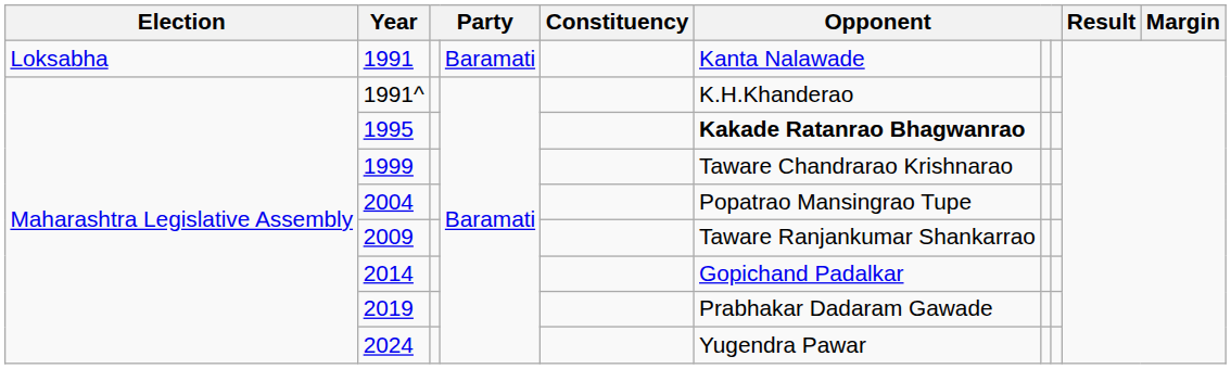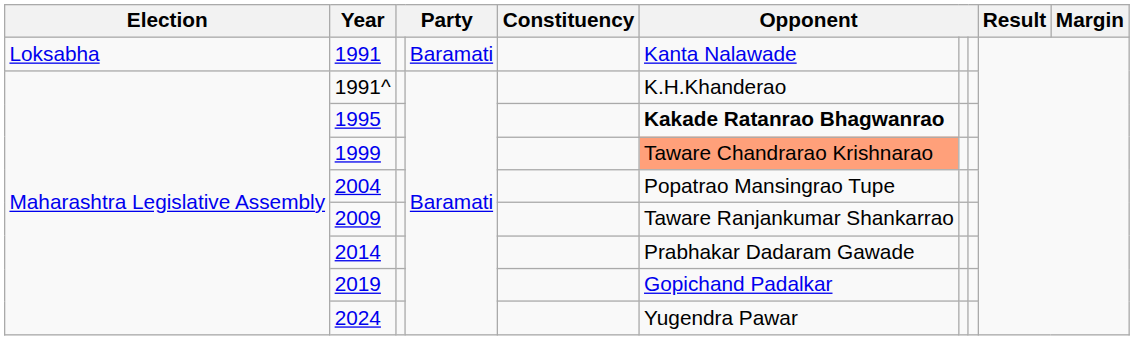 <table class="sortable wikitable">
 <tr>
 <th>Election</th>
 <th>Year</th>
 <th colspan = "2">Party</th>
 <th>Constituency</th>
 <th colspan = "3">Opponent</th>
 <th>Result</th>
 <th>Margin</th>
 </tr>
 <tr>
 <td><a href='#'>Loksabha</a></td>
 <td><a href='#'>1991</a></td>
 <td></td>
 <td><a href='#'>Baramati</a></td>
 <td></td>
 <td><a href='#'>Kanta Nalawade</a></td>
 <td></td>
 <td></td>
 </tr>
 <tr>
 <td rowspan = "8"><a href='#'>Maharashtra Legislative Assembly</a></td>
 <td>1991^</td>
 <td></td>
 <td rowspan = "8"><a href='#'>Baramati</a></td>
 <td></td>
 <td>K.H.Khanderao</td>
 <td></td>
 <td></td>
 </tr>
 <tr>
 <td><a href='#'>1995</a></td>
 <td></td>
 <td></td>
 <td><strong>Kakade Ratanrao Bhagwanrao</strong></td>
 <td></td>
 <td></td>
 </tr>
 <tr>
 <td><a href='#'>1999</a></td>
 <td></td>
 <td></td>
-<td>Taware Chandrarao Krishnarao</td>
+<td style="background: lightsalmon;">Taware Chandrarao Krishnarao</td>
 <td></td>
 <td></td>
 </tr>
 <tr>
 <td><a href='#'>2004</a></td>
 <td></td>
 <td></td>
 <td>Popatrao Mansingrao Tupe</td>
 <td></td>
 <td></td>
 </tr>
 <tr>
 <td><a href='#'>2009</a></td>
 <td></td>
 <td></td>
 <td>Taware Ranjankumar Shankarrao</td>
 <td></td>
 <td></td>
 </tr>
 <tr>
 <td><a href='#'>2014</a></td>
 <td></td>
 <td></td>
-<td><a href='#'>Gopichand Padalkar</a></td>
+<td>Prabhakar Dadaram Gawade</td>
 <td></td>
 <td></td>
 </tr>
 <tr>
 <td><a href='#'>2019</a></td>
 <td></td>
 <td></td>
-<td>Prabhakar Dadaram Gawade</td>
+<td><a href='#'>Gopichand Padalkar</a></td>
 <td></td>
 <td></td>
 </tr>
 <tr>
 <td><a href='#'>2024</a></td>
 <td></td>
 <td></td>
 <td>Yugendra Pawar</td>
 <td></td>
 <td></td>
 </tr>
 </table>
